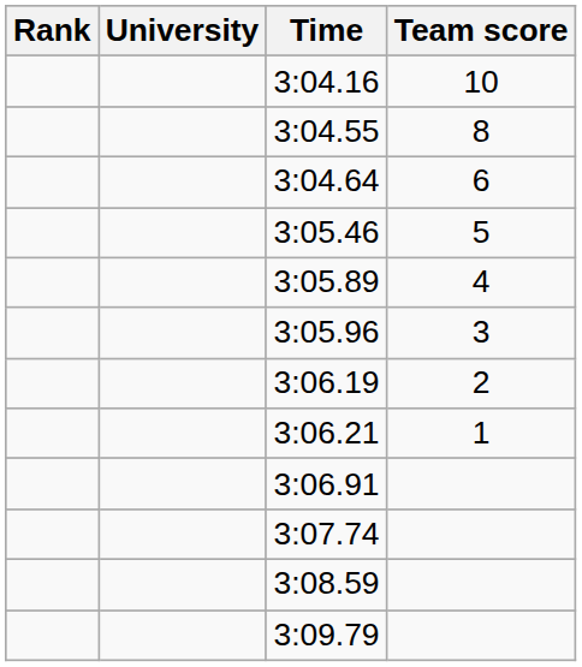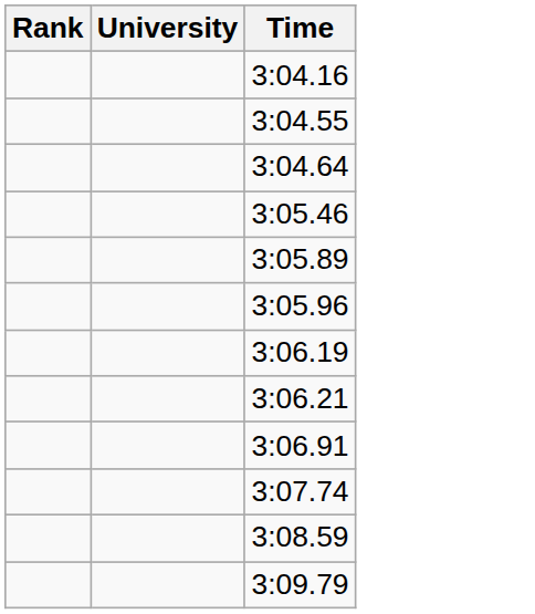 <table class="wikitable sortable" style="text-align:center">
 <tr>
 <th>Rank</th>
 <th>University</th>
 <th>Time</th>
-<th>Team score</th>
 </tr>
 <tr>
 <td></td>
 <td></td>
 <td>3:04.16 </td>
-<td>10</td>
 </tr>
 <tr>
 <td></td>
 <td></td>
 <td>3:04.55</td>
-<td>8</td>
 </tr>
 <tr>
 <td></td>
 <td></td>
 <td>3:04.64</td>
-<td>6</td>
 </tr>
 <tr>
 <td></td>
 <td></td>
 <td>3:05.46</td>
-<td>5</td>
 </tr>
 <tr>
 <td></td>
 <td></td>
 <td>3:05.89</td>
-<td>4</td>
 </tr>
 <tr>
 <td></td>
 <td></td>
 <td>3:05.96</td>
-<td>3</td>
 </tr>
 <tr>
 <td></td>
 <td></td>
 <td>3:06.19</td>
-<td>2</td>
 </tr>
 <tr>
 <td></td>
 <td></td>
 <td>3:06.21</td>
-<td>1</td>
 </tr>
 <tr>
 <td></td>
 <td></td>
 <td>3:06.91</td>
-<td></td>
 </tr>
 <tr>
 <td></td>
 <td></td>
 <td>3:07.74</td>
-<td></td>
 </tr>
 <tr>
 <td></td>
 <td></td>
 <td>3:08.59</td>
-<td></td>
 </tr>
 <tr>
 <td></td>
 <td></td>
 <td>3:09.79</td>
-<td></td>
 </tr>
 </table>
